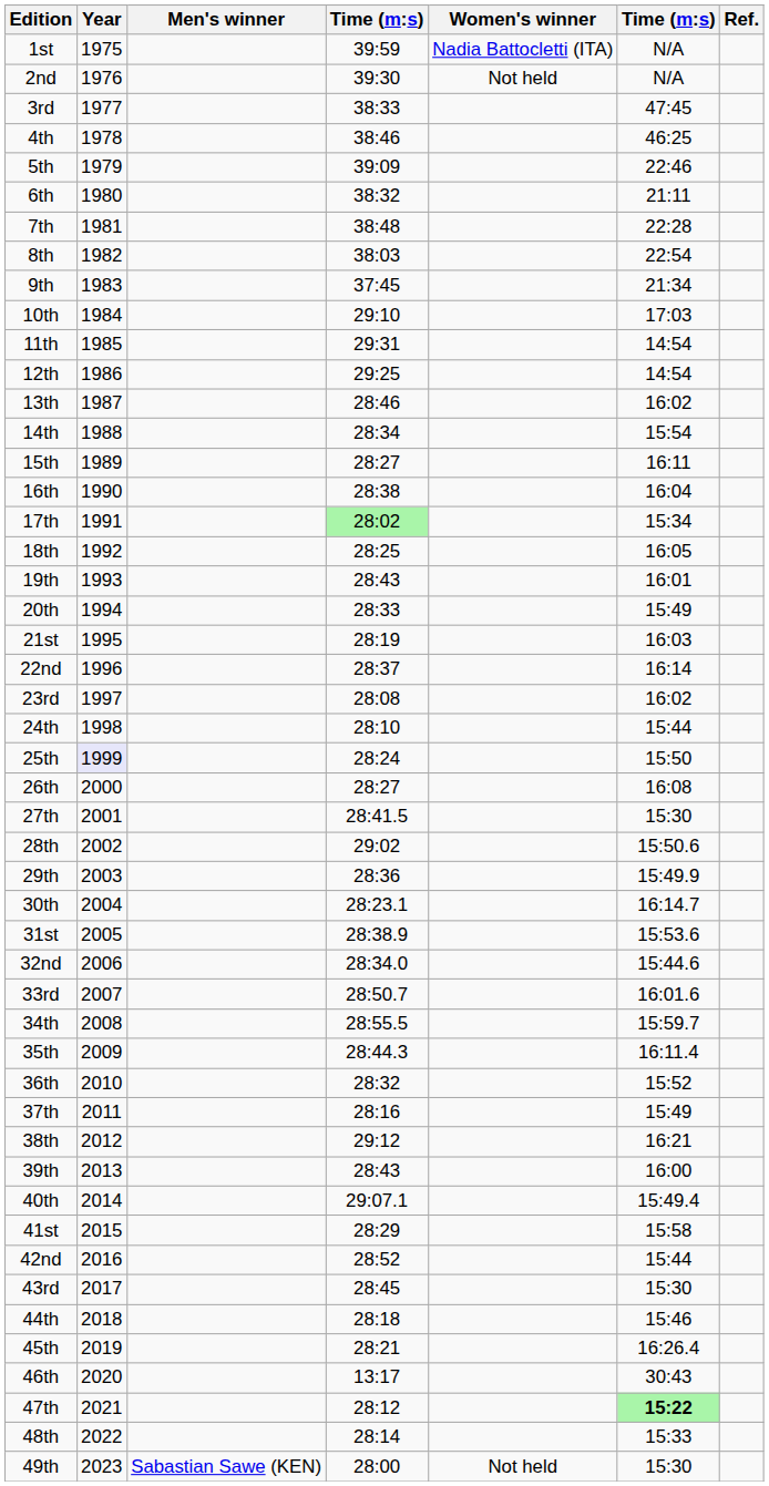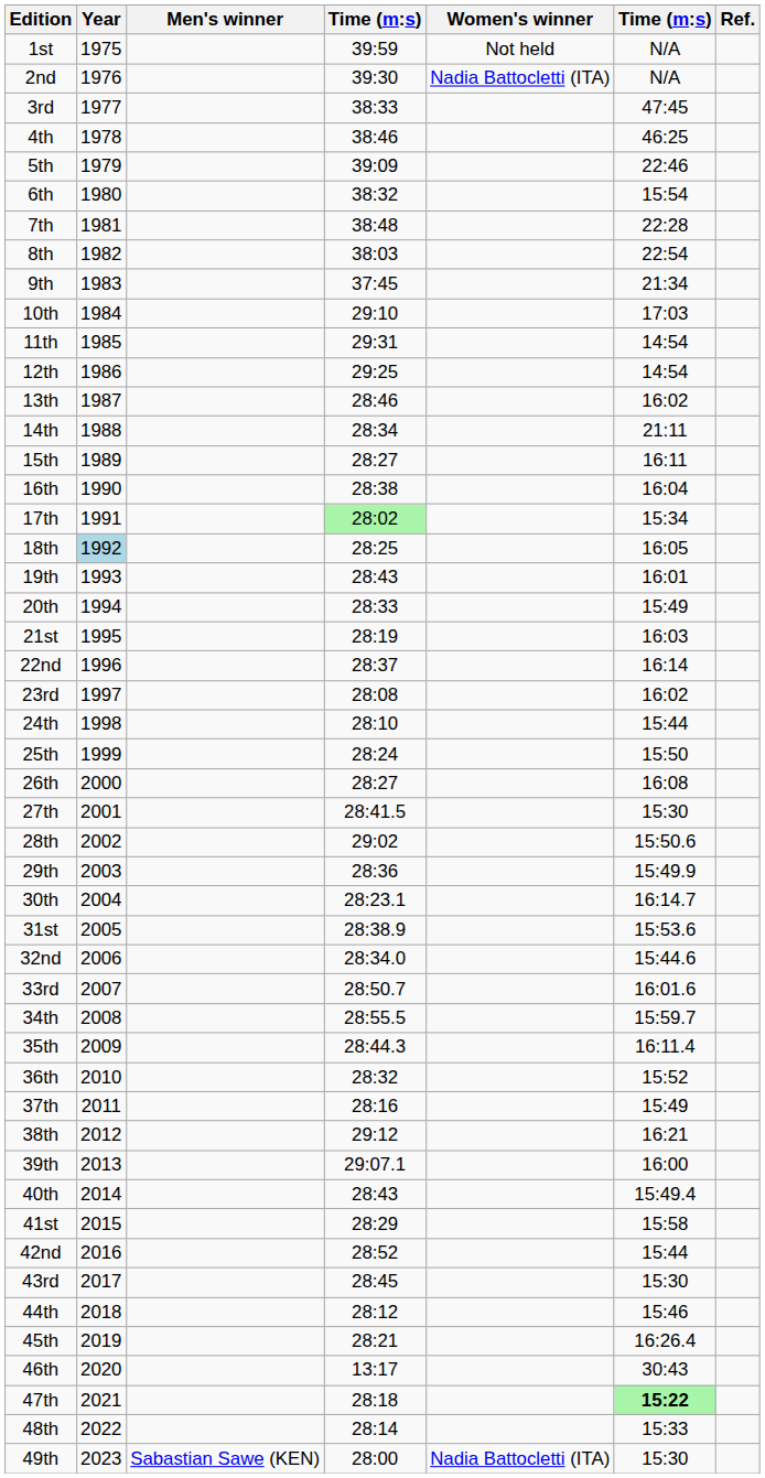 <table class="wikitable sortable" style="text-align:center">
 <tr>
 <th>Edition</th>
 <th>Year</th>
 <th>Men's winner</th>
 <th>Time (<a href='#'>m</a>:<a href='#'>s</a>)</th>
 <th>Women's winner</th>
 <th>Time (<a href='#'>m</a>:<a href='#'>s</a>)</th>
 <th>Ref.</th>
 </tr>
 <tr>
 <td>1st</td>
 <td>1975</td>
 <td align=left></td>
 <td>39:59</td>
-<td><a href='#'>Nadia Battocletti</a> (ITA)</td>
+<td align=center>Not held</td>
 <td align=center>N/A</td>
 <td></td>
 </tr>
 <tr>
 <td>2nd</td>
 <td>1976</td>
 <td align=left></td>
 <td>39:30</td>
-<td align=center>Not held</td>
+<td><a href='#'>Nadia Battocletti</a> (ITA)</td>
 <td align=center>N/A</td>
 <td></td>
 </tr>
 <tr>
 <td>3rd</td>
 <td>1977</td>
 <td align=left></td>
 <td>38:33</td>
 <td align=left></td>
 <td>47:45</td>
 <td></td>
 </tr>
 <tr>
 <td>4th</td>
 <td>1978</td>
 <td align=left></td>
 <td>38:46</td>
 <td align=left></td>
 <td>46:25</td>
 <td></td>
 </tr>
 <tr>
 <td>5th</td>
 <td>1979</td>
 <td align=left></td>
 <td>39:09</td>
 <td align=left></td>
 <td>22:46</td>
 <td></td>
 </tr>
 <tr>
 <td>6th</td>
 <td>1980</td>
 <td align=left></td>
 <td>38:32</td>
 <td align=left></td>
-<td>21:11</td>
+<td>15:54</td>
 <td></td>
 </tr>
 <tr>
 <td>7th</td>
 <td>1981</td>
 <td align=left></td>
 <td>38:48</td>
 <td align=left></td>
 <td>22:28</td>
 <td></td>
 </tr>
 <tr>
 <td>8th</td>
 <td>1982</td>
 <td align=left></td>
 <td>38:03</td>
 <td align=left></td>
 <td>22:54</td>
 <td></td>
 </tr>
 <tr>
 <td>9th</td>
 <td>1983</td>
 <td align=left></td>
 <td>37:45</td>
 <td align=left></td>
 <td>21:34</td>
 <td></td>
 </tr>
 <tr>
 <td>10th</td>
 <td>1984</td>
 <td align=left></td>
 <td>29:10</td>
 <td align=left></td>
 <td>17:03</td>
 <td></td>
 </tr>
 <tr>
 <td>11th</td>
 <td>1985</td>
 <td align=left></td>
 <td>29:31</td>
 <td align=left></td>
 <td>14:54</td>
 <td></td>
 </tr>
 <tr>
 <td>12th</td>
 <td>1986</td>
 <td align=left></td>
 <td>29:25</td>
 <td align=left></td>
 <td>14:54</td>
 <td></td>
 </tr>
 <tr>
 <td>13th</td>
 <td>1987</td>
 <td align=left></td>
 <td>28:46</td>
 <td align=left></td>
 <td>16:02</td>
 <td></td>
 </tr>
 <tr>
 <td>14th</td>
 <td>1988</td>
 <td align=left></td>
 <td>28:34</td>
 <td align=left></td>
-<td>15:54</td>
+<td>21:11</td>
 <td></td>
 </tr>
 <tr>
 <td>15th</td>
 <td>1989</td>
 <td align=left></td>
 <td>28:27</td>
 <td align=left></td>
 <td>16:11</td>
 <td></td>
 </tr>
 <tr>
 <td>16th</td>
 <td>1990</td>
 <td align=left></td>
 <td>28:38</td>
 <td align=left></td>
 <td>16:04</td>
 <td></td>
 </tr>
 <tr>
 <td>17th</td>
 <td>1991</td>
 <td align=left></td>
 <td bgcolor=#A9F5A9>28:02</td>
 <td align=left></td>
 <td>15:34</td>
 <td></td>
 </tr>
 <tr>
 <td>18th</td>
-<td>1992</td>
+<td style="background: lightblue;">1992</td>
 <td align=left></td>
 <td>28:25</td>
 <td align=left></td>
 <td>16:05</td>
 <td></td>
 </tr>
 <tr>
 <td>19th</td>
 <td>1993</td>
 <td align=left></td>
 <td>28:43</td>
 <td align=left></td>
 <td>16:01</td>
 <td></td>
 </tr>
 <tr>
 <td>20th</td>
 <td>1994</td>
 <td align=left></td>
 <td>28:33</td>
 <td align=left></td>
 <td>15:49</td>
 <td></td>
 </tr>
 <tr>
 <td>21st</td>
 <td>1995</td>
 <td align=left></td>
 <td>28:19</td>
 <td align=left></td>
 <td>16:03</td>
 <td></td>
 </tr>
 <tr>
 <td>22nd</td>
 <td>1996</td>
 <td align=left></td>
 <td>28:37</td>
 <td align=left></td>
 <td>16:14</td>
 <td></td>
 </tr>
 <tr>
 <td>23rd</td>
 <td>1997</td>
 <td align=left></td>
 <td>28:08</td>
 <td align=left></td>
 <td>16:02</td>
 <td></td>
 </tr>
 <tr>
 <td>24th</td>
 <td>1998</td>
 <td align=left></td>
 <td>28:10</td>
 <td align=left></td>
 <td>15:44</td>
 <td></td>
 </tr>
 <tr>
 <td>25th</td>
-<td style="background: lavender;">1999</td>
+<td>1999</td>
 <td align=left></td>
 <td>28:24</td>
 <td align=left></td>
 <td>15:50</td>
 <td></td>
 </tr>
 <tr>
 <td>26th</td>
 <td>2000</td>
 <td align=left></td>
 <td>28:27</td>
 <td align=left></td>
 <td>16:08</td>
 <td></td>
 </tr>
 <tr>
 <td>27th</td>
 <td>2001</td>
 <td align=left></td>
 <td>28:41.5</td>
 <td align=left></td>
 <td>15:30</td>
 <td></td>
 </tr>
 <tr>
 <td>28th</td>
 <td>2002</td>
 <td align=left></td>
 <td>29:02</td>
 <td align=left></td>
 <td>15:50.6</td>
 <td></td>
 </tr>
 <tr>
 <td>29th</td>
 <td>2003</td>
 <td align=left></td>
 <td>28:36</td>
 <td align=left></td>
 <td>15:49.9</td>
 <td></td>
 </tr>
 <tr>
 <td>30th</td>
 <td>2004</td>
 <td align=left></td>
 <td>28:23.1</td>
 <td align=left></td>
 <td>16:14.7</td>
 <td></td>
 </tr>
 <tr>
 <td>31st</td>
 <td>2005</td>
 <td align=left></td>
 <td>28:38.9</td>
 <td align=left></td>
 <td>15:53.6</td>
 <td></td>
 </tr>
 <tr>
 <td>32nd</td>
 <td>2006</td>
 <td align=left></td>
 <td>28:34.0</td>
 <td align=left></td>
 <td>15:44.6</td>
 <td></td>
 </tr>
 <tr>
 <td>33rd</td>
 <td>2007</td>
 <td align=left></td>
 <td>28:50.7</td>
 <td align=left></td>
 <td>16:01.6</td>
 <td></td>
 </tr>
 <tr>
 <td>34th</td>
 <td>2008</td>
 <td align=left></td>
 <td>28:55.5</td>
 <td align=left></td>
 <td>15:59.7</td>
 <td></td>
 </tr>
 <tr>
 <td>35th</td>
 <td>2009</td>
 <td align=left></td>
 <td>28:44.3</td>
 <td align=left></td>
 <td>16:11.4</td>
 <td></td>
 </tr>
 <tr>
 <td>36th</td>
 <td>2010</td>
 <td align=left></td>
 <td>28:32</td>
 <td align=left></td>
 <td>15:52</td>
 <td></td>
 </tr>
 <tr>
 <td>37th</td>
 <td>2011</td>
 <td align=left></td>
 <td>28:16</td>
 <td align=left></td>
 <td>15:49</td>
 <td></td>
 </tr>
 <tr>
 <td>38th</td>
 <td>2012</td>
 <td align=left></td>
 <td>29:12</td>
 <td align=left></td>
 <td>16:21</td>
 <td></td>
 </tr>
 <tr>
 <td>39th</td>
 <td>2013</td>
 <td align=left></td>
-<td>28:43</td>
+<td>29:07.1</td>
 <td align=left></td>
 <td>16:00</td>
 <td></td>
 </tr>
 <tr>
 <td>40th</td>
 <td>2014</td>
 <td align=left></td>
-<td>29:07.1</td>
+<td>28:43</td>
 <td align=left></td>
 <td>15:49.4</td>
 <td></td>
 </tr>
 <tr>
 <td>41st</td>
 <td>2015</td>
 <td align=left></td>
 <td>28:29</td>
 <td align=left></td>
 <td>15:58</td>
 <td></td>
 </tr>
 <tr>
 <td>42nd</td>
 <td>2016</td>
 <td align=left></td>
 <td>28:52</td>
 <td align=left></td>
 <td>15:44</td>
 <td></td>
 </tr>
 <tr>
 <td>43rd</td>
 <td>2017</td>
 <td align=left></td>
 <td>28:45</td>
 <td align=left></td>
 <td>15:30</td>
 <td></td>
 </tr>
 <tr>
 <td>44th</td>
 <td>2018</td>
 <td align=left></td>
-<td>28:18</td>
+<td>28:12</td>
 <td align=left></td>
 <td>15:46</td>
 <td></td>
 </tr>
 <tr>
 <td>45th</td>
 <td>2019</td>
 <td align=left></td>
 <td>28:21</td>
 <td align=left></td>
 <td>16:26.4</td>
 <td></td>
 </tr>
 <tr>
 <td>46th</td>
 <td>2020</td>
 <td align=left></td>
 <td>13:17</td>
 <td align=left></td>
 <td>30:43</td>
 <td></td>
 </tr>
 <tr>
 <td>47th</td>
 <td>2021</td>
 <td align=left></td>
-<td>28:12</td>
+<td>28:18</td>
 <td align=left></td>
 <td bgcolor=#A9F5A9><strong>15:22</strong></td>
 <td></td>
 </tr>
 <tr>
 <td>48th</td>
 <td>2022</td>
 <td align=left></td>
 <td>28:14</td>
 <td align=left></td>
 <td>15:33</td>
 <td></td>
 </tr>
 <tr>
 <td>49th</td>
 <td>2023</td>
 <td><a href='#'>Sabastian Sawe</a> (KEN)</td>
 <td>28:00</td>
-<td align=center>Not held</td>
+<td><a href='#'>Nadia Battocletti</a> (ITA)</td>
 <td>15:30</td>
 <td></td>
 </tr>
 </table>
